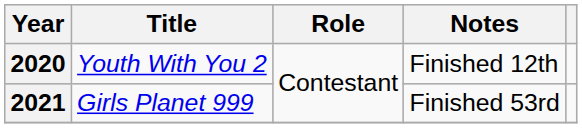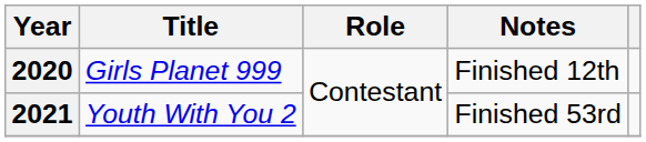 <table class="wikitable sortable plainrowheaders">
 <tr>
 <th scope="col">Year</th>
 <th scope="col">Title</th>
 <th scope="col">Role</th>
 <th scope="col">Notes</th>
 <th scope="col" class="unsortable"></th>
 </tr>
 <tr>
 <th scope="row">2020</th>
-<td><em><a href='#'>Youth With You 2</a></em></td>
+<td><em><a href='#'>Girls Planet 999</a></em></td>
 <td rowspan="2">Contestant</td>
 <td>Finished 12th</td>
 <td align=center></td>
 </tr>
 <tr>
 <th scope="row">2021</th>
-<td><em><a href='#'>Girls Planet 999</a></em></td>
+<td><em><a href='#'>Youth With You 2</a></em></td>
 <td>Finished 53rd</td>
 <td align=center></td>
 </tr>
 <tr>
 </tr>
 </table>
